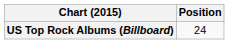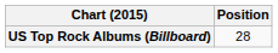 <table class="wikitable plainrowheaders" style="text-align:center">
 <tr>
 <th scope="col">Chart (2015)</th>
 <th scope="col">Position</th>
 </tr>
 <tr>
 <th scope="row">US Top Rock Albums (<em>Billboard</em>)</th>
-<td>24</td>
+<td>28</td>
 </tr>
 </table>
